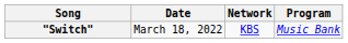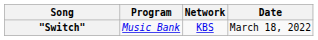 <table class="wikitable plainrowheaders" style="text-align:center">
 <tr>
 <th width="150">Song</th>
+<th>Program</th>
+<th>Network</th>
 <th>Date</th>
-<th>Network</th>
-<th>Program</th>
 </tr>
 <tr>
 <th scope="row">"Switch"</th>
+<td><em><a href='#'>Music Bank</a></em></td>
+<td><a href='#'>KBS</a></td>
 <td>March 18, 2022</td>
-<td><a href='#'>KBS</a></td>
-<td><em><a href='#'>Music Bank</a></em></td>
 </tr>
 </table>
